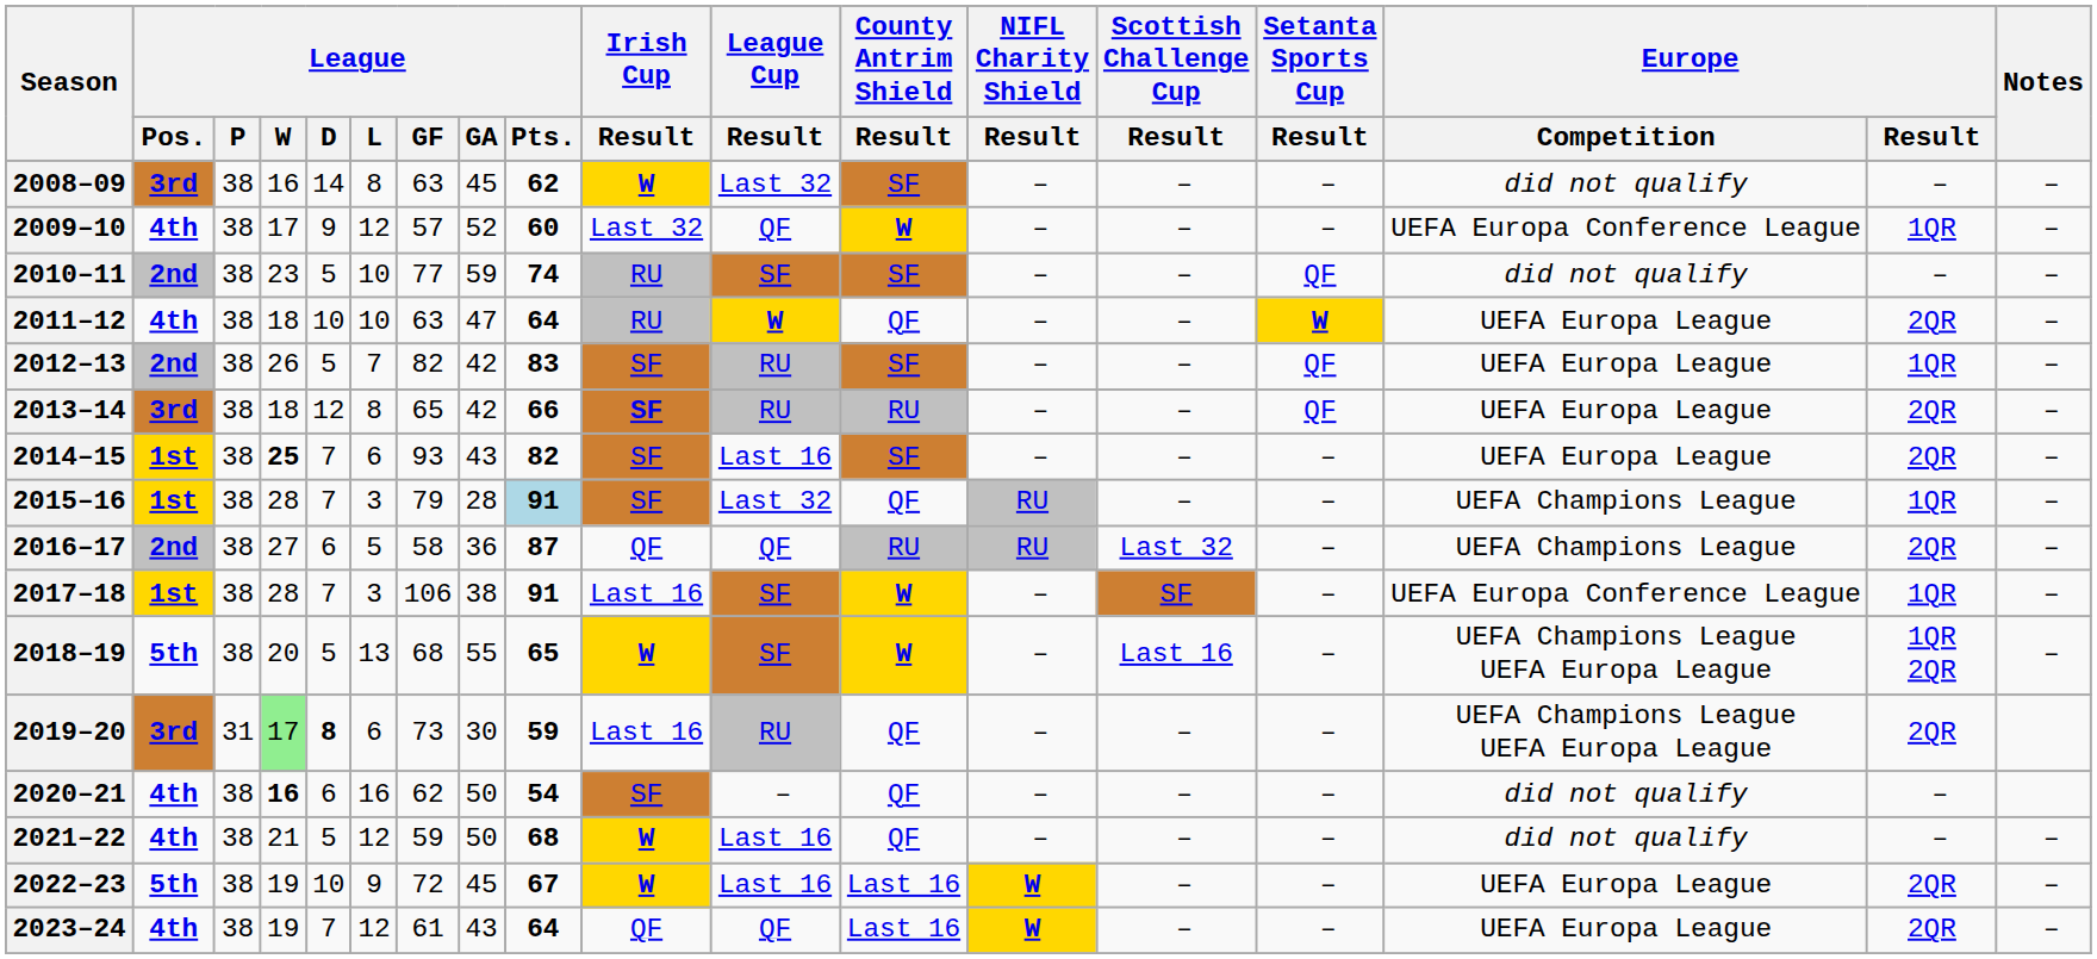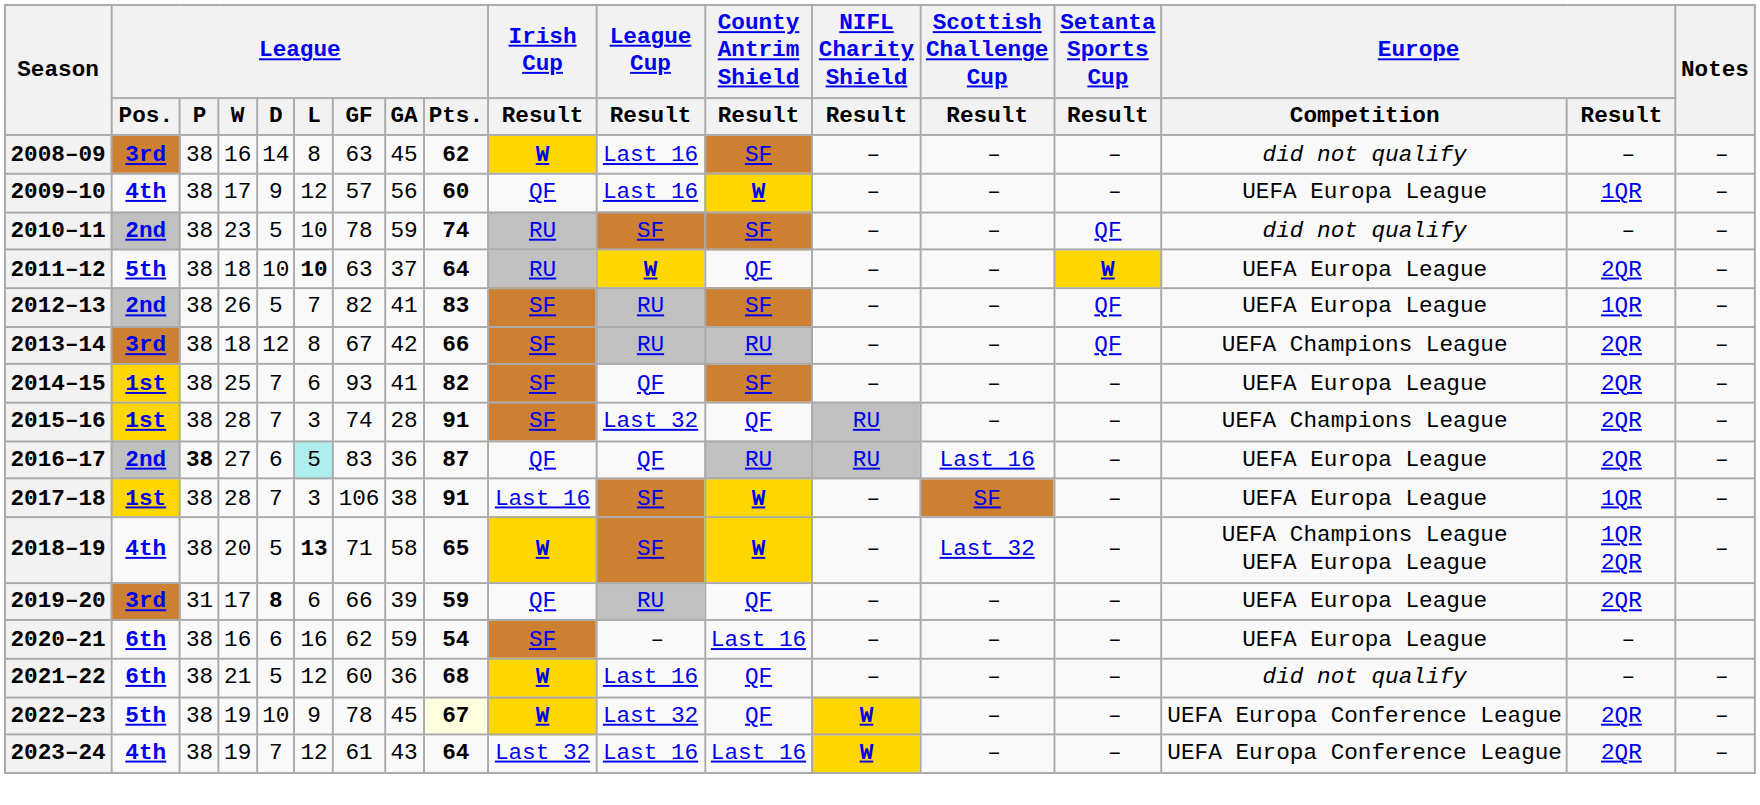 <table class="wikitable" style="font-size:90%; text-align: center">
 <tr>
 <th rowspan="2">Season</th>
 <th colspan="8"><a href='#'>League</a></th>
 <th align=center><a href='#'>Irish Cup</a></th>
 <th align=center><a href='#'>League Cup</a></th>
 <th align=center><a href='#'>County Antrim Shield</a></th>
 <th align=center><a href='#'>NIFL Charity Shield</a></th>
 <th align=center><a href='#'>Scottish Challenge Cup</a></th>
 <th align=center><a href='#'>Setanta Sports Cup</a></th>
 <th colspan="2"><a href='#'>Europe</a><br></th>
 <th rowspan="2">Notes</th>
 </tr>
 <tr>
 <th style="width:30px;">Pos.</th>
 <th>P</th>
 <th>W</th>
 <th>D</th>
 <th>L</th>
 <th>GF</th>
 <th>GA</th>
 <th>Pts.</th>
 <th style="width:50px;">Result</th>
 <th style="width:50px;">Result</th>
 <th style="width:50px;">Result</th>
 <th style="width:50px;">Result</th>
 <th style="width:50px;">Result</th>
 <th style="width:50px;">Result</th>
 <th>Competition</th>
 <th style="width:50px;">Result<br></th>
 </tr>
 <tr>
 <th>2008–09</th>
 <td bgcolor="#cd7f32"><strong><a href='#'>3rd</a></strong></td>
 <td>38</td>
 <td>16</td>
 <td>14</td>
 <td>8</td>
 <td>63</td>
 <td>45</td>
 <td><strong>62</strong></td>
 <td bgcolor=gold><a href='#'><strong>W</strong></a></td>
-<td><a href='#'>Last 32</a></td>
+<td><a href='#'>Last 16</a></td>
 <td bgcolor="#cd7f32"><a href='#'>SF</a></td>
 <td> –</td>
 <td> –</td>
 <td> –</td>
 <td><em>did not qualify</em></td>
 <td> –</td>
 <td> –</td>
 </tr>
 <tr>
 <th>2009–10</th>
 <td><strong><a href='#'>4th</a></strong></td>
 <td>38</td>
 <td>17</td>
 <td>9</td>
 <td>12</td>
 <td>57</td>
-<td>52</td>
+<td>56</td>
 <td><strong>60</strong></td>
-<td><a href='#'>Last 32</a></td>
 <td><a href='#'>QF</a></td>
+<td><a href='#'>Last 16</a></td>
 <td bgcolor=gold><a href='#'><strong>W</strong></a></td>
 <td> –</td>
 <td> –</td>
 <td> –</td>
-<td>UEFA Europa Conference League</td>
+<td>UEFA Europa League</td>
 <td><a href='#'>1QR</a></td>
 <td> –</td>
 </tr>
 <tr>
 <th>2010–11</th>
 <td bgcolor=silver><strong><a href='#'>2nd</a></strong></td>
 <td>38</td>
 <td>23</td>
 <td>5</td>
 <td>10</td>
-<td>77</td>
+<td>78</td>
 <td>59</td>
 <td><strong>74</strong></td>
 <td bgcolor=silver><a href='#'>RU</a></td>
 <td bgcolor="#cd7f32"><a href='#'>SF</a></td>
 <td bgcolor="#cd7f32"><a href='#'>SF</a></td>
 <td> –</td>
 <td> –</td>
 <td><a href='#'>QF</a></td>
 <td><em>did not qualify</em></td>
 <td> –</td>
 <td> –</td>
 </tr>
 <tr>
 <th>2011–12</th>
-<td><strong><a href='#'>4th</a></strong></td>
+<td><strong><a href='#'>5th</a></strong></td>
 <td>38</td>
 <td>18</td>
 <td>10</td>
-<td>10</td>
+<td><strong>10</strong></td>
 <td>63</td>
-<td>47</td>
+<td>37</td>
 <td><strong>64</strong></td>
 <td bgcolor=silver><a href='#'>RU</a></td>
 <td bgcolor=gold><a href='#'><strong>W</strong></a></td>
 <td><a href='#'>QF</a></td>
 <td> –</td>
 <td> –</td>
 <td bgcolor=gold><a href='#'><strong>W</strong></a></td>
 <td>UEFA Europa League</td>
 <td><a href='#'>2QR</a></td>
 <td> –</td>
 </tr>
 <tr>
 <th>2012–13</th>
 <td bgcolor=silver><strong><a href='#'>2nd</a></strong></td>
 <td>38</td>
 <td>26</td>
 <td>5</td>
 <td>7</td>
 <td>82</td>
-<td>42</td>
+<td>41</td>
 <td><strong>83</strong></td>
 <td bgcolor="#cd7f32"><a href='#'>SF</a></td>
 <td bgcolor=silver><a href='#'>RU</a></td>
 <td bgcolor="#cd7f32"><a href='#'>SF</a></td>
 <td> –</td>
 <td> –</td>
 <td><a href='#'>QF</a></td>
 <td>UEFA Europa League</td>
 <td><a href='#'>1QR</a></td>
 <td> –</td>
 </tr>
 <tr>
 <th>2013–14</th>
 <td bgcolor="#cd7f32"><strong><a href='#'>3rd</a></strong></td>
 <td>38</td>
 <td>18</td>
 <td>12</td>
 <td>8</td>
-<td>65</td>
+<td>67</td>
 <td>42</td>
 <td><strong>66</strong></td>
-<td bgcolor="#cd7f32"><strong><a href='#'>SF</a></strong></td>
+<td bgcolor="#cd7f32"><a href='#'>SF</a></td>
 <td bgcolor=silver><a href='#'>RU</a></td>
 <td bgcolor=silver><a href='#'>RU</a></td>
 <td> –</td>
 <td> –</td>
 <td><a href='#'>QF</a></td>
-<td>UEFA Europa League</td>
+<td>UEFA Champions League</td>
 <td><a href='#'>2QR</a></td>
 <td> –</td>
 </tr>
 <tr>
 <th>2014–15</th>
 <td bgcolor=gold><strong><a href='#'>1st</a></strong></td>
 <td>38</td>
-<td><strong>25</strong></td>
+<td>25</td>
 <td>7</td>
 <td>6</td>
 <td>93</td>
-<td>43</td>
+<td>41</td>
 <td><strong>82</strong></td>
 <td bgcolor="#cd7f32"><a href='#'>SF</a></td>
-<td><a href='#'>Last 16</a></td>
+<td><a href='#'>QF</a></td>
 <td bgcolor="#cd7f32"><a href='#'>SF</a></td>
 <td> –</td>
 <td> –</td>
 <td> –</td>
 <td>UEFA Europa League</td>
 <td><a href='#'>2QR</a></td>
 <td> –</td>
 </tr>
 <tr>
 <th>2015–16</th>
 <td bgcolor=gold><strong><a href='#'>1st</a></strong></td>
 <td>38</td>
 <td>28</td>
 <td>7</td>
 <td>3</td>
-<td>79</td>
+<td>74</td>
 <td>28</td>
-<td style="background: lightblue;"><strong>91</strong></td>
+<td><strong>91</strong></td>
 <td bgcolor="#cd7f32"><a href='#'>SF</a></td>
 <td><a href='#'>Last 32</a></td>
 <td><a href='#'>QF</a></td>
 <td bgcolor=silver><a href='#'>RU</a></td>
 <td> –</td>
 <td> –</td>
 <td>UEFA Champions League</td>
-<td><a href='#'>1QR</a></td>
+<td><a href='#'>2QR</a></td>
 <td> –</td>
 </tr>
 <tr>
 <th>2016–17</th>
 <td bgcolor=silver><strong><a href='#'>2nd</a></strong></td>
-<td>38</td>
+<td><strong>38</strong></td>
 <td>27</td>
 <td>6</td>
-<td>5</td>
-<td>58</td>
+<td style="background: paleturquoise;">5</td>
+<td>83</td>
 <td>36</td>
 <td><strong>87</strong></td>
 <td><a href='#'>QF</a></td>
 <td><a href='#'>QF</a></td>
 <td bgcolor=silver><a href='#'>RU</a></td>
 <td bgcolor=silver><a href='#'>RU</a></td>
-<td><a href='#'>Last 32</a></td>
+<td><a href='#'>Last 16</a></td>
 <td> –</td>
-<td>UEFA Champions League</td>
+<td>UEFA Europa League</td>
 <td><a href='#'>2QR</a></td>
 <td> –</td>
 </tr>
 <tr>
 <th>2017–18</th>
 <td bgcolor=gold><strong><a href='#'>1st</a></strong></td>
 <td>38</td>
 <td>28</td>
 <td>7</td>
 <td>3</td>
 <td>106</td>
 <td>38</td>
 <td><strong>91</strong></td>
 <td><a href='#'>Last 16</a></td>
 <td bgcolor="#cd7f32"><a href='#'>SF</a></td>
 <td bgcolor=gold><a href='#'><strong>W</strong></a></td>
 <td> –</td>
 <td bgcolor="#cd7f32"><a href='#'>SF</a></td>
 <td> –</td>
-<td>UEFA Europa Conference League</td>
+<td>UEFA Europa League</td>
 <td><a href='#'>1QR</a></td>
 <td> –</td>
 </tr>
 <tr>
 <th>2018–19</th>
-<td><strong><a href='#'>5th</a></strong></td>
+<td><strong><a href='#'>4th</a></strong></td>
 <td>38</td>
 <td>20</td>
 <td>5</td>
-<td>13</td>
-<td>68</td>
-<td>55</td>
+<td><strong>13</strong></td>
+<td>71</td>
+<td>58</td>
 <td><strong>65</strong></td>
 <td bgcolor=gold><strong><a href='#'>W</a></strong></td>
 <td bgcolor="#cd7f32"><a href='#'>SF</a></td>
 <td bgcolor=gold><a href='#'><strong>W</strong></a></td>
 <td> –</td>
-<td><a href='#'>Last 16</a></td>
+<td><a href='#'>Last 32</a></td>
 <td> –</td>
 <td>UEFA Champions League<br>UEFA Europa League</td>
 <td><a href='#'>1QR</a><br><a href='#'>2QR</a></td>
 <td> –</td>
 </tr>
 <tr>
 <th>2019–20</th>
 <td bgcolor="#cd7f32"><strong><a href='#'>3rd</a></strong></td>
 <td>31</td>
-<td style="background: lightgreen;">17</td>
+<td>17</td>
 <td><strong>8</strong></td>
 <td>6</td>
-<td>73</td>
-<td>30</td>
+<td>66</td>
+<td>39</td>
 <td><strong>59</strong></td>
-<td><a href='#'>Last 16</a></td>
+<td><a href='#'>QF</a></td>
 <td bgcolor=silver><a href='#'>RU</a></td>
 <td><a href='#'>QF</a></td>
 <td> –</td>
 <td> –</td>
 <td> –</td>
-<td>UEFA Champions League<br>UEFA Europa League</td>
+<td>UEFA Europa League</td>
 <td><a href='#'>2QR</a></td>
 <td></td>
 </tr>
 <tr>
 <th>2020–21</th>
-<td><strong><a href='#'>4th</a></strong></td>
+<td><strong><a href='#'>6th</a></strong></td>
 <td>38</td>
-<td><strong>16</strong></td>
+<td>16</td>
 <td>6</td>
 <td>16</td>
 <td>62</td>
-<td>50</td>
+<td>59</td>
 <td><strong>54</strong></td>
 <td bgcolor="#cd7f32"><a href='#'>SF</a></td>
 <td> –</td>
-<td><a href='#'>QF</a></td>
+<td><a href='#'>Last 16</a></td>
 <td> –</td>
 <td> –</td>
 <td> –</td>
-<td><em>did not qualify</em></td>
+<td>UEFA Europa League</td>
 <td> –</td>
 <td></td>
 </tr>
 <tr>
 <th>2021–22</th>
-<td><strong><a href='#'>4th</a></strong></td>
+<td><strong><a href='#'>6th</a></strong></td>
 <td>38</td>
 <td>21</td>
 <td>5</td>
 <td>12</td>
-<td>59</td>
-<td>50</td>
+<td>60</td>
+<td>36</td>
 <td><strong>68</strong></td>
 <td bgcolor=gold><strong><a href='#'>W</a></strong></td>
 <td><a href='#'>Last 16</a></td>
 <td><a href='#'>QF</a></td>
 <td> –</td>
 <td> –</td>
 <td> –</td>
 <td><em>did not qualify</em></td>
 <td> –</td>
 <td> –</td>
 </tr>
 <tr>
 <th>2022–23</th>
 <td><strong><a href='#'>5th</a></strong></td>
 <td>38</td>
 <td>19</td>
 <td>10</td>
 <td>9</td>
-<td>72</td>
+<td>78</td>
 <td>45</td>
-<td><strong>67</strong></td>
+<td style="background: lightyellow;"><strong>67</strong></td>
 <td bgcolor=gold><strong><a href='#'>W</a></strong></td>
-<td><a href='#'>Last 16</a></td>
-<td><a href='#'>Last 16</a></td>
+<td><a href='#'>Last 32</a></td>
+<td><a href='#'>QF</a></td>
 <td bgcolor=gold><strong><a href='#'>W</a></strong></td>
 <td> –</td>
 <td> –</td>
-<td>UEFA Europa League</td>
+<td>UEFA Europa Conference League</td>
 <td><a href='#'>2QR</a></td>
 <td> –</td>
 </tr>
 <tr>
 <th>2023–24</th>
 <td><strong><a href='#'>4th</a></strong></td>
 <td>38</td>
 <td>19</td>
 <td>7</td>
 <td>12</td>
 <td>61</td>
 <td>43</td>
 <td><strong>64</strong></td>
-<td><a href='#'>QF</a></td>
-<td><a href='#'>QF</a></td>
+<td><a href='#'>Last 32</a></td>
+<td><a href='#'>Last 16</a></td>
 <td><a href='#'>Last 16</a></td>
 <td bgcolor=gold><strong><a href='#'>W</a></strong></td>
 <td> –</td>
 <td> –</td>
-<td>UEFA Europa League</td>
+<td>UEFA Europa Conference League</td>
 <td><a href='#'>2QR</a></td>
 <td> –</td>
 </tr>
 <tr>
 </tr>
 </table>
